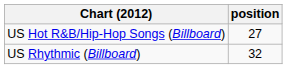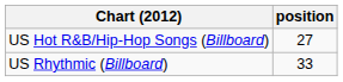 <table class="wikitable sortable plainrowheaders">
 <tr>
 <th>Chart (2012)</th>
 <th>position</th>
 </tr>
 <tr>
 <td>US <a href='#'>Hot R&B/Hip-Hop Songs</a> (<em><a href='#'>Billboard</a></em>)</td>
 <td style="text-align:center;">27</td>
 </tr>
 <tr>
 <td>US <a href='#'>Rhythmic</a> (<em><a href='#'>Billboard</a></em>)</td>
-<td style="text-align:center;">32</td>
+<td style="text-align:center;">33</td>
 </tr>
 </table>
